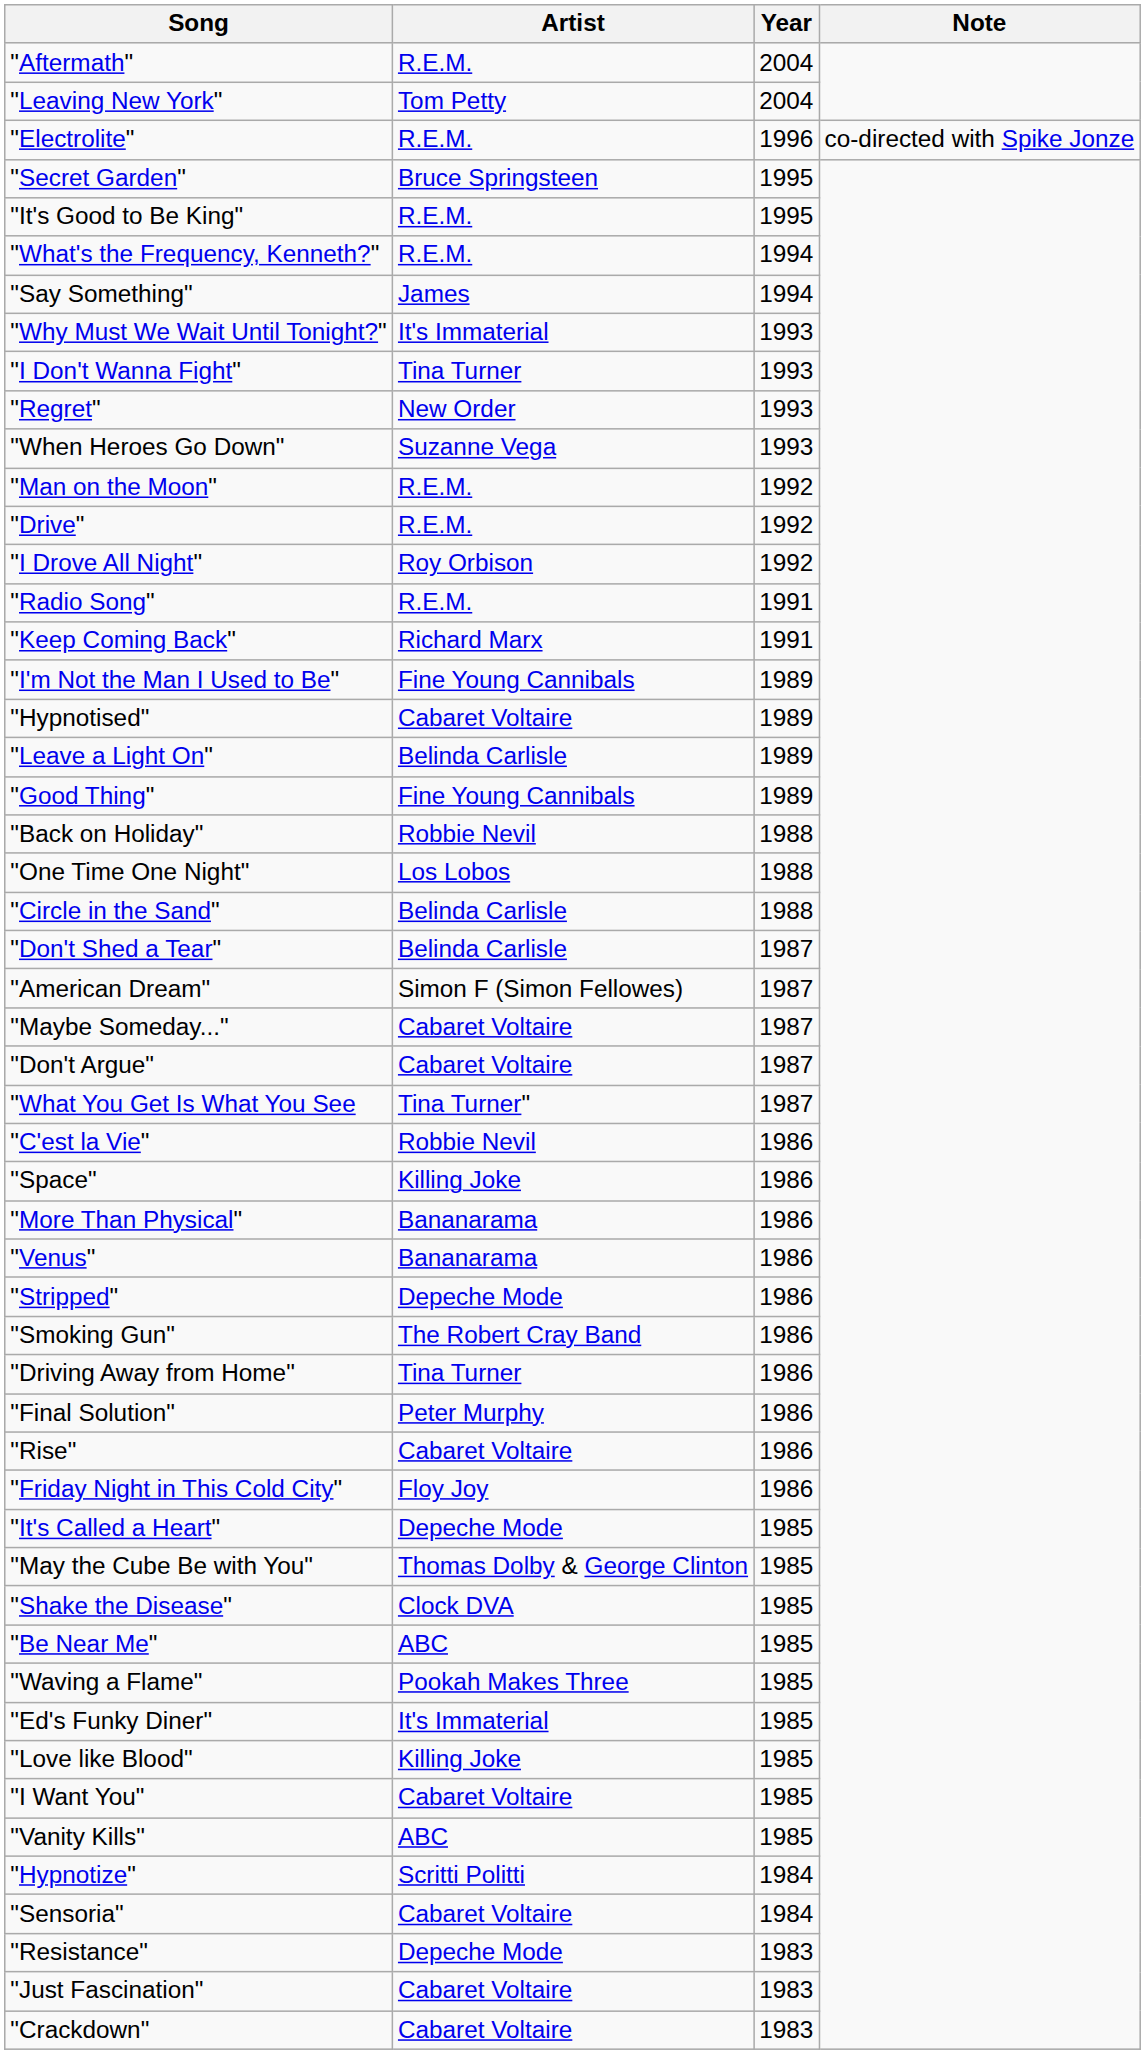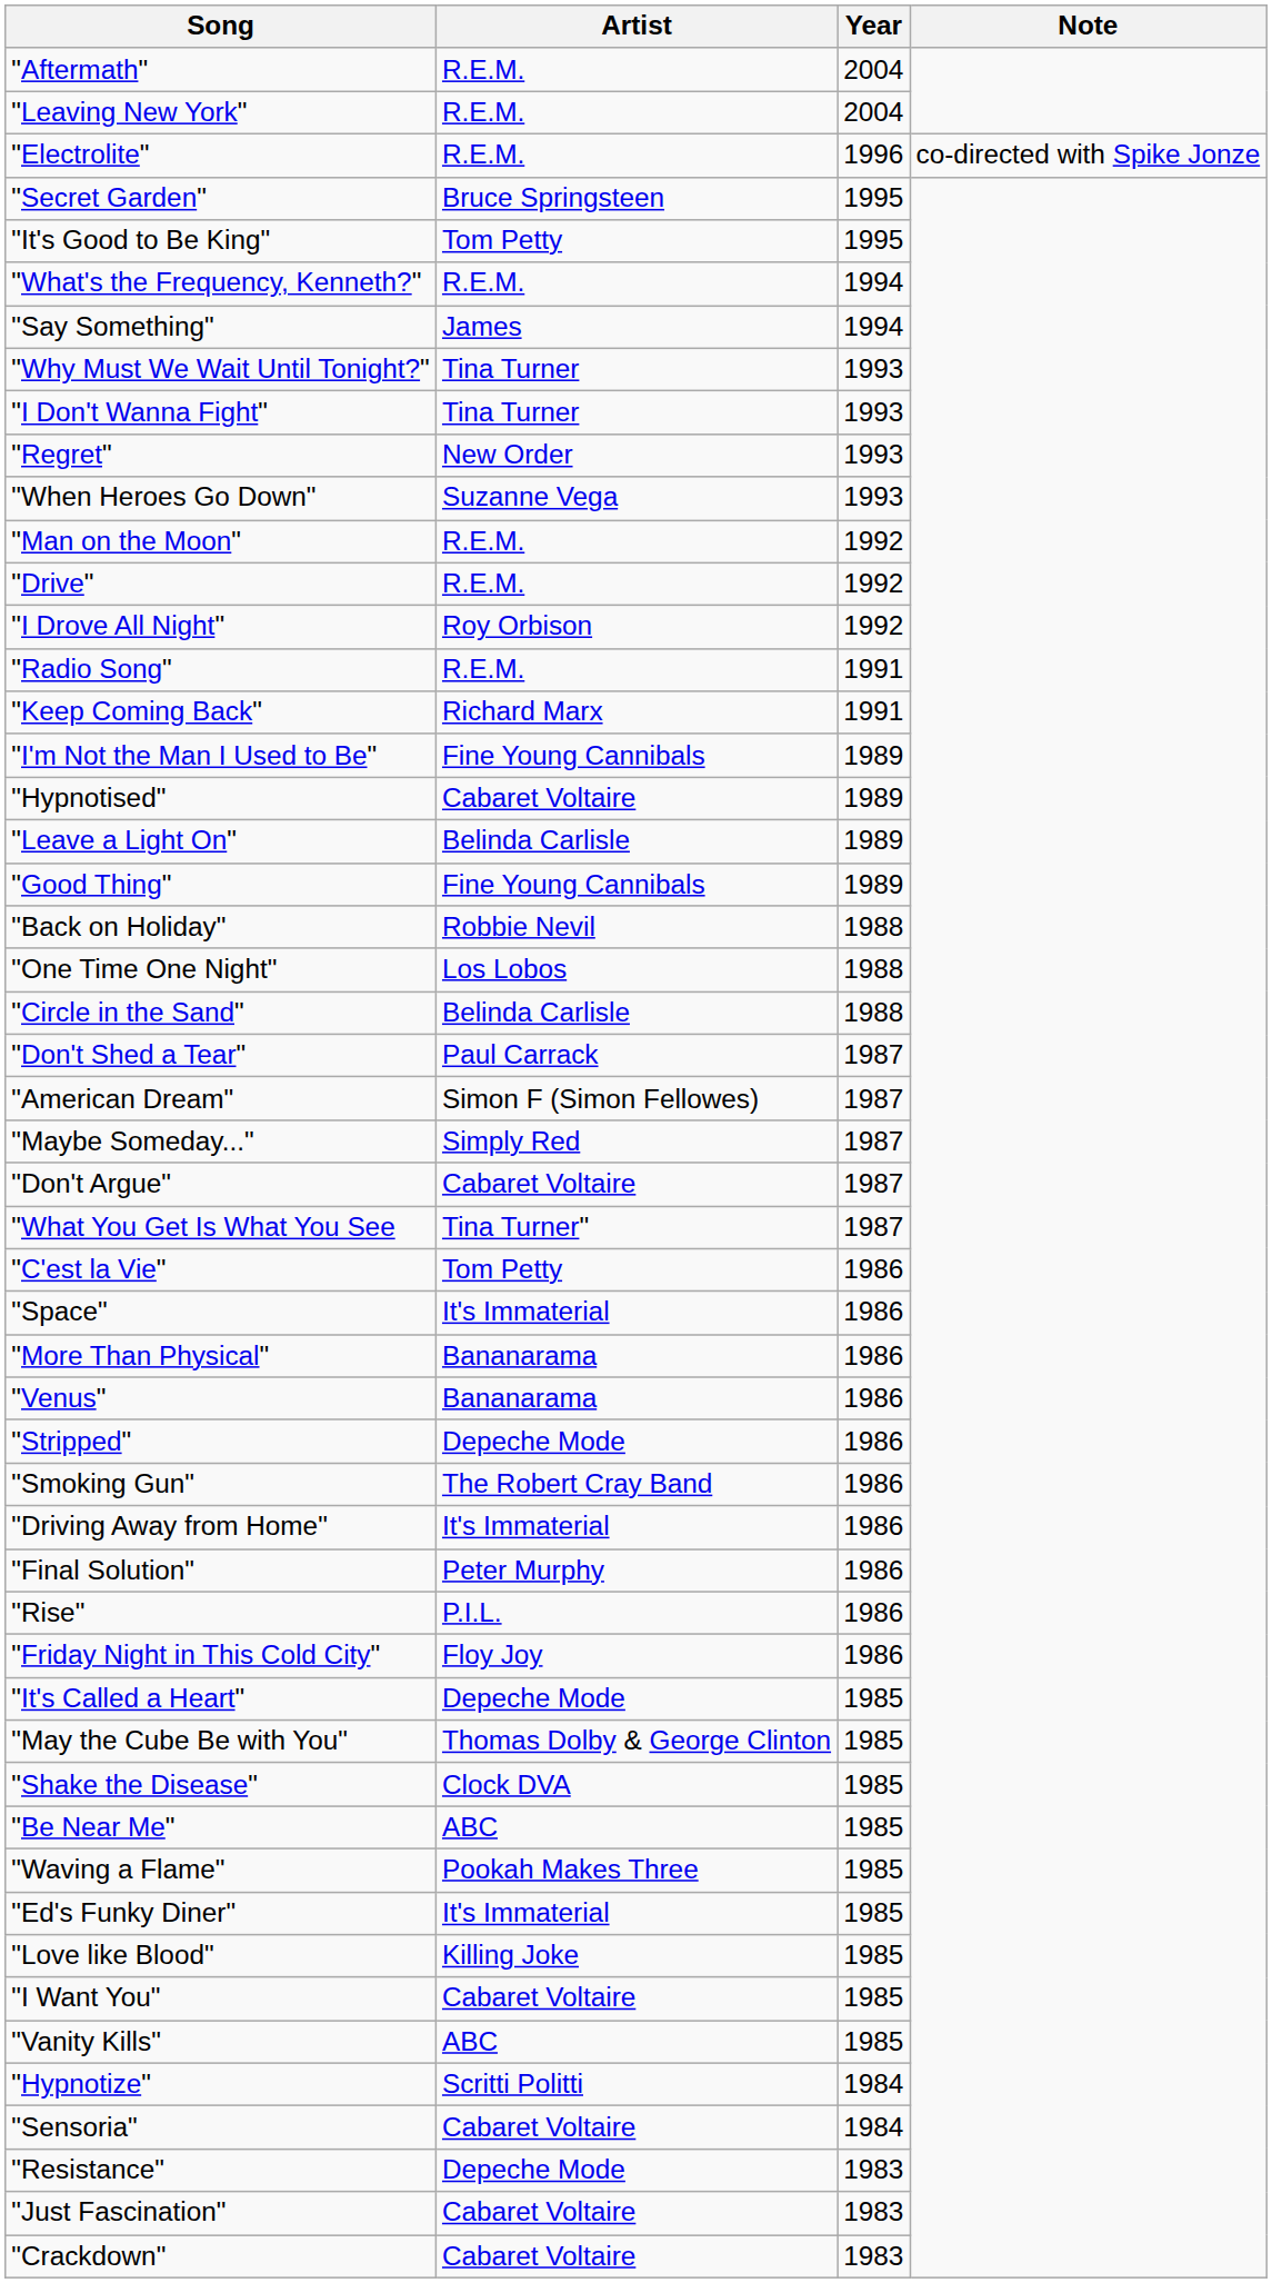 <table class="wikitable sortable">
 <tr>
 <th>Song</th>
 <th>Artist</th>
 <th>Year</th>
 <th class=unsortable>Note</th>
 </tr>
 <tr>
 <td>"<a href='#'>Aftermath</a>"</td>
 <td><a href='#'>R.E.M.</a></td>
 <td>2004</td>
 </tr>
 <tr>
 <td>"<a href='#'>Leaving New York</a>"</td>
-<td><a href='#'>Tom Petty</a></td>
+<td><a href='#'>R.E.M.</a></td>
 <td>2004</td>
 </tr>
 <tr>
 <td>"<a href='#'>Electrolite</a>"</td>
 <td><a href='#'>R.E.M.</a></td>
 <td>1996</td>
 <td>co-directed with <a href='#'>Spike Jonze</a></td>
 </tr>
 <tr>
 <td>"<a href='#'>Secret Garden</a>"</td>
 <td><a href='#'>Bruce Springsteen</a></td>
 <td>1995</td>
 </tr>
 <tr>
 <td>"It's Good to Be King"</td>
-<td><a href='#'>R.E.M.</a></td>
+<td><a href='#'>Tom Petty</a></td>
 <td>1995</td>
 </tr>
 <tr>
 <td>"<a href='#'>What's the Frequency, Kenneth?</a>"</td>
 <td><a href='#'>R.E.M.</a></td>
 <td>1994</td>
 </tr>
 <tr>
 <td>"Say Something"</td>
 <td><a href='#'>James</a></td>
 <td>1994</td>
 </tr>
 <tr>
 <td>"<a href='#'>Why Must We Wait Until Tonight?</a>"</td>
-<td><a href='#'>It's Immaterial</a></td>
+<td><a href='#'>Tina Turner</a></td>
 <td>1993</td>
 </tr>
 <tr>
 <td>"<a href='#'>I Don't Wanna Fight</a>"</td>
 <td><a href='#'>Tina Turner</a></td>
 <td>1993</td>
 </tr>
 <tr>
 <td>"<a href='#'>Regret</a>"</td>
 <td><a href='#'>New Order</a></td>
 <td>1993</td>
 </tr>
 <tr>
 <td>"When Heroes Go Down"</td>
 <td><a href='#'>Suzanne Vega</a></td>
 <td>1993</td>
 </tr>
 <tr>
 <td>"<a href='#'>Man on the Moon</a>"</td>
 <td><a href='#'>R.E.M.</a></td>
 <td>1992</td>
 </tr>
 <tr>
 <td>"<a href='#'>Drive</a>"</td>
 <td><a href='#'>R.E.M.</a></td>
 <td>1992</td>
 </tr>
 <tr>
 <td>"<a href='#'>I Drove All Night</a>"</td>
 <td><a href='#'>Roy Orbison</a></td>
 <td>1992</td>
 </tr>
 <tr>
 <td>"<a href='#'>Radio Song</a>"</td>
 <td><a href='#'>R.E.M.</a></td>
 <td>1991</td>
 </tr>
 <tr>
 <td>"<a href='#'>Keep Coming Back</a>"</td>
 <td><a href='#'>Richard Marx</a></td>
 <td>1991</td>
 </tr>
 <tr>
 <td>"<a href='#'>I'm Not the Man I Used to Be</a>"</td>
 <td><a href='#'>Fine Young Cannibals</a></td>
 <td>1989</td>
 </tr>
 <tr>
 <td>"Hypnotised"</td>
 <td><a href='#'>Cabaret Voltaire</a></td>
 <td>1989</td>
 </tr>
 <tr>
 <td>"<a href='#'>Leave a Light On</a>"</td>
 <td><a href='#'>Belinda Carlisle</a></td>
 <td>1989</td>
 </tr>
 <tr>
 <td>"<a href='#'>Good Thing</a>"</td>
 <td><a href='#'>Fine Young Cannibals</a></td>
 <td>1989</td>
 </tr>
 <tr>
 <td>"Back on Holiday"</td>
 <td><a href='#'>Robbie Nevil</a></td>
 <td>1988</td>
 </tr>
 <tr>
 <td>"One Time One Night"</td>
 <td><a href='#'>Los Lobos</a></td>
 <td>1988</td>
 </tr>
 <tr>
 <td>"<a href='#'>Circle in the Sand</a>"</td>
 <td><a href='#'>Belinda Carlisle</a></td>
 <td>1988</td>
 </tr>
 <tr>
 <td>"<a href='#'>Don't Shed a Tear</a>"</td>
-<td><a href='#'>Belinda Carlisle</a></td>
+<td><a href='#'>Paul Carrack</a></td>
 <td>1987</td>
 </tr>
 <tr>
 <td>"American Dream"</td>
 <td>Simon F (Simon Fellowes)</td>
 <td>1987</td>
 </tr>
 <tr>
 <td>"Maybe Someday..."</td>
-<td><a href='#'>Cabaret Voltaire</a></td>
+<td><a href='#'>Simply Red</a></td>
 <td>1987</td>
 </tr>
 <tr>
 <td>"Don't Argue"</td>
 <td><a href='#'>Cabaret Voltaire</a></td>
 <td>1987</td>
 </tr>
 <tr>
 <td>"<a href='#'>What You Get Is What You See</a></td>
 <td><a href='#'>Tina Turner</a>"</td>
 <td>1987</td>
 </tr>
 <tr>
 <td>"<a href='#'>C'est la Vie</a>"</td>
-<td><a href='#'>Robbie Nevil</a></td>
+<td><a href='#'>Tom Petty</a></td>
 <td>1986</td>
 </tr>
 <tr>
 <td>"Space"</td>
-<td><a href='#'>Killing Joke</a></td>
+<td><a href='#'>It's Immaterial</a></td>
 <td>1986</td>
 </tr>
 <tr>
 <td>"<a href='#'>More Than Physical</a>"</td>
 <td><a href='#'>Bananarama</a></td>
 <td>1986</td>
 </tr>
 <tr>
 <td>"<a href='#'>Venus</a>"</td>
 <td><a href='#'>Bananarama</a></td>
 <td>1986</td>
 </tr>
 <tr>
 <td>"<a href='#'>Stripped</a>"</td>
 <td><a href='#'>Depeche Mode</a></td>
 <td>1986</td>
 </tr>
 <tr>
 <td>"Smoking Gun"</td>
 <td><a href='#'>The Robert Cray Band</a></td>
 <td>1986</td>
 </tr>
 <tr>
 <td>"Driving Away from Home"</td>
-<td><a href='#'>Tina Turner</a></td>
+<td><a href='#'>It's Immaterial</a></td>
 <td>1986</td>
 </tr>
 <tr>
 <td>"Final Solution"</td>
 <td><a href='#'>Peter Murphy</a></td>
 <td>1986</td>
 </tr>
 <tr>
 <td>"Rise"</td>
-<td><a href='#'>Cabaret Voltaire</a></td>
+<td><a href='#'>P.I.L.</a></td>
 <td>1986</td>
 </tr>
 <tr>
 <td>"<a href='#'>Friday Night in This Cold City</a>"</td>
 <td><a href='#'>Floy Joy</a></td>
 <td>1986</td>
 </tr>
 <tr>
 <td>"<a href='#'>It's Called a Heart</a>"</td>
 <td><a href='#'>Depeche Mode</a></td>
 <td>1985</td>
 </tr>
 <tr>
 <td>"May the Cube Be with You"</td>
 <td><a href='#'>Thomas Dolby</a> & <a href='#'>George Clinton</a></td>
 <td>1985</td>
 </tr>
 <tr>
 <td>"<a href='#'>Shake the Disease</a>"</td>
 <td><a href='#'>Clock DVA</a></td>
 <td>1985</td>
 </tr>
 <tr>
 <td>"<a href='#'>Be Near Me</a>"</td>
 <td><a href='#'>ABC</a></td>
 <td>1985</td>
 </tr>
 <tr>
 <td>"Waving a Flame"</td>
 <td><a href='#'>Pookah Makes Three</a></td>
 <td>1985</td>
 </tr>
 <tr>
 <td>"Ed's Funky Diner"</td>
 <td><a href='#'>It's Immaterial</a></td>
 <td>1985</td>
 </tr>
 <tr>
 <td>"Love like Blood"</td>
 <td><a href='#'>Killing Joke</a></td>
 <td>1985</td>
 </tr>
 <tr>
 <td>"I Want You"</td>
 <td><a href='#'>Cabaret Voltaire</a></td>
 <td>1985</td>
 </tr>
 <tr>
 <td>"Vanity Kills"</td>
 <td><a href='#'>ABC</a></td>
 <td>1985</td>
 </tr>
 <tr>
 <td>"<a href='#'>Hypnotize</a>"</td>
 <td><a href='#'>Scritti Politti</a></td>
 <td>1984</td>
 </tr>
 <tr>
 <td>"Sensoria"</td>
 <td><a href='#'>Cabaret Voltaire</a></td>
 <td>1984</td>
 </tr>
 <tr>
 <td>"Resistance"</td>
 <td><a href='#'>Depeche Mode</a></td>
 <td>1983</td>
 </tr>
 <tr>
 <td>"Just Fascination"</td>
 <td><a href='#'>Cabaret Voltaire</a></td>
 <td>1983</td>
 </tr>
 <tr>
 <td>"Crackdown"</td>
 <td><a href='#'>Cabaret Voltaire</a></td>
 <td>1983</td>
 </tr>
 </table>
